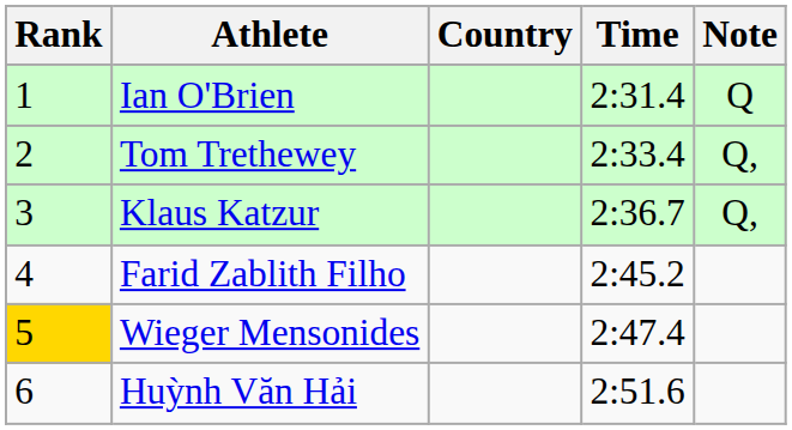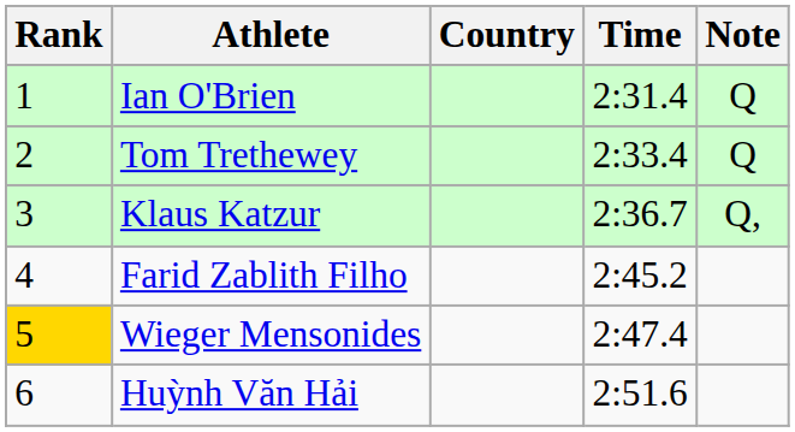 <table class="wikitable sortable">
 <tr>
 <th>Rank</th>
 <th>Athlete</th>
 <th>Country</th>
 <th>Time</th>
 <th>Note</th>
 </tr>
 <tr bgcolor=#CCFFCC>
 <td>1</td>
 <td><a href='#'>Ian O'Brien</a></td>
 <td></td>
 <td>2:31.4</td>
 <td align=center>Q</td>
 </tr>
 <tr bgcolor=#CCFFCC>
 <td>2</td>
 <td><a href='#'>Tom Trethewey</a></td>
 <td></td>
 <td>2:33.4</td>
-<td align=center>Q, </td>
+<td align=center>Q</td>
 </tr>
 <tr bgcolor=#CCFFCC>
 <td>3</td>
 <td><a href='#'>Klaus Katzur</a></td>
 <td></td>
 <td>2:36.7</td>
 <td align=center>Q, </td>
 </tr>
 <tr>
 <td>4</td>
 <td><a href='#'>Farid Zablith Filho</a></td>
 <td></td>
 <td>2:45.2</td>
 <td></td>
 </tr>
 <tr>
 <td style="background: gold;">5</td>
 <td><a href='#'>Wieger Mensonides</a></td>
 <td></td>
 <td>2:47.4</td>
 <td></td>
 </tr>
 <tr>
 <td>6</td>
 <td><a href='#'>Huỳnh Văn Hải</a></td>
 <td></td>
 <td>2:51.6</td>
 <td></td>
 </tr>
 </table>
